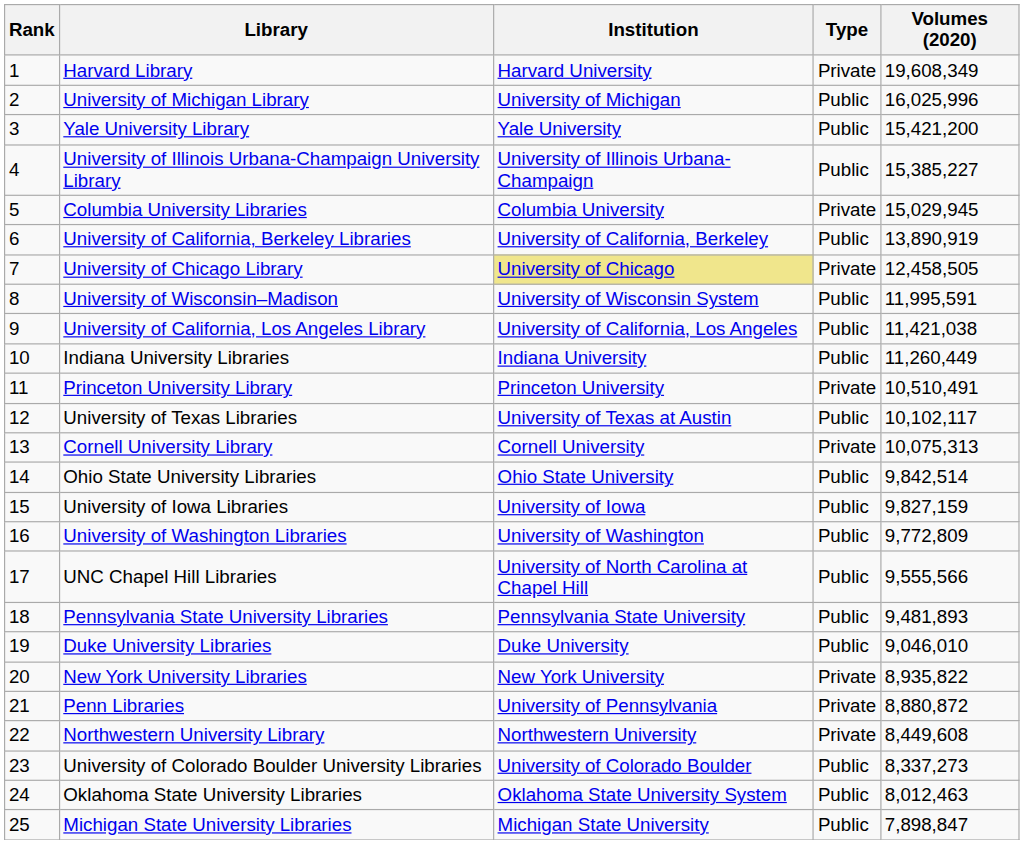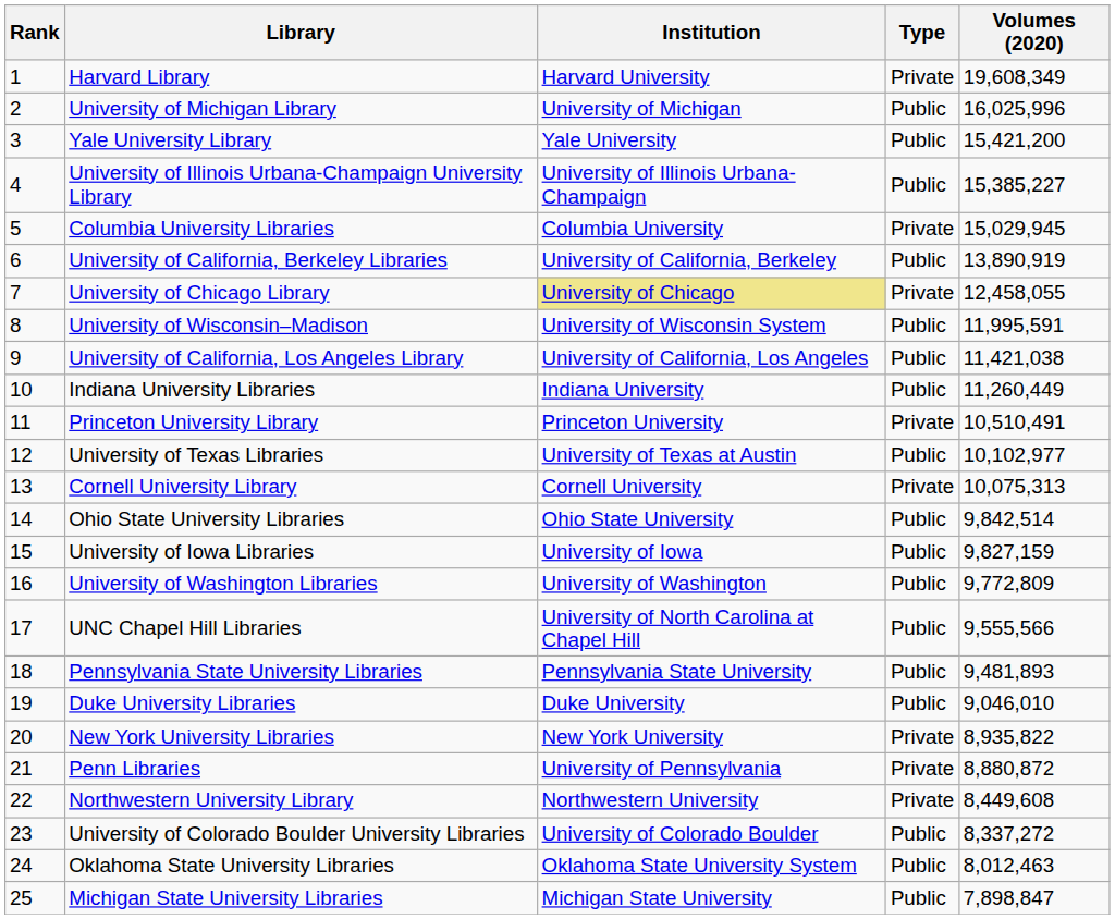 <table class="wikitable">
 <tr>
 <th>Rank</th>
 <th>Library</th>
 <th>Institution</th>
 <th>Type</th>
 <th>Volumes (2020)</th>
 </tr>
 <tr>
 <td>1</td>
 <td><a href='#'>Harvard Library</a></td>
 <td><a href='#'>Harvard University</a></td>
 <td>Private</td>
 <td>19,608,349</td>
 </tr>
 <tr>
 <td>2</td>
 <td><a href='#'>University of Michigan Library</a></td>
 <td><a href='#'>University of Michigan</a></td>
 <td>Public</td>
 <td>16,025,996</td>
 </tr>
 <tr>
 <td>3</td>
 <td><a href='#'>Yale University Library</a></td>
 <td><a href='#'>Yale University</a></td>
 <td>Public</td>
 <td>15,421,200</td>
 </tr>
 <tr>
 <td>4</td>
 <td><a href='#'>University of Illinois Urbana-Champaign University Library</a></td>
 <td><a href='#'>University of Illinois Urbana-Champaign</a></td>
 <td>Public</td>
 <td>15,385,227</td>
 </tr>
 <tr>
 <td>5</td>
 <td><a href='#'>Columbia University Libraries</a></td>
 <td><a href='#'>Columbia University</a></td>
 <td>Private</td>
 <td>15,029,945</td>
 </tr>
 <tr>
 <td>6</td>
 <td><a href='#'>University of California, Berkeley Libraries</a></td>
 <td><a href='#'>University of California, Berkeley</a></td>
 <td>Public</td>
 <td>13,890,919 </td>
 </tr>
 <tr>
 <td>7</td>
 <td><a href='#'>University of Chicago Library</a></td>
 <td style="background: khaki;"><a href='#'>University of Chicago</a></td>
 <td>Private</td>
-<td>12,458,505</td>
+<td>12,458,055</td>
 </tr>
 <tr>
 <td>8</td>
 <td><a href='#'>University of Wisconsin–Madison</a></td>
 <td><a href='#'>University of Wisconsin System</a></td>
 <td>Public</td>
 <td>11,995,591</td>
 </tr>
 <tr>
 <td>9</td>
 <td><a href='#'>University of California, Los Angeles Library</a></td>
 <td><a href='#'>University of California, Los Angeles</a></td>
 <td>Public</td>
 <td>11,421,038<br></td>
 </tr>
 <tr>
 <td>10</td>
 <td>Indiana University Libraries</td>
 <td><a href='#'>Indiana University</a></td>
 <td>Public</td>
 <td>11,260,449</td>
 </tr>
 <tr>
 <td>11</td>
 <td><a href='#'>Princeton University Library</a></td>
 <td><a href='#'>Princeton University</a></td>
 <td>Private</td>
 <td>10,510,491</td>
 </tr>
 <tr>
 <td>12</td>
 <td>University of Texas Libraries</td>
 <td><a href='#'>University of Texas at Austin</a></td>
 <td>Public</td>
-<td>10,102,117</td>
+<td>10,102,977</td>
 </tr>
 <tr>
 <td>13</td>
 <td><a href='#'>Cornell University Library</a></td>
 <td><a href='#'>Cornell University</a></td>
 <td>Private</td>
 <td>10,075,313</td>
 </tr>
 <tr>
 <td>14</td>
 <td>Ohio State University Libraries</td>
 <td><a href='#'>Ohio State University</a></td>
 <td>Public</td>
 <td>9,842,514</td>
 </tr>
 <tr>
 <td>15</td>
 <td>University of Iowa Libraries</td>
 <td><a href='#'>University of Iowa</a></td>
 <td>Public</td>
 <td>9,827,159</td>
 </tr>
 <tr>
 <td>16</td>
 <td><a href='#'>University of Washington Libraries</a></td>
 <td><a href='#'>University of Washington</a></td>
 <td>Public</td>
 <td>9,772,809</td>
 </tr>
 <tr>
 <td>17</td>
 <td>UNC Chapel Hill Libraries</td>
 <td><a href='#'>University of North Carolina at Chapel Hill</a></td>
 <td>Public</td>
 <td>9,555,566</td>
 </tr>
 <tr>
 <td>18</td>
 <td><a href='#'>Pennsylvania State University Libraries</a></td>
 <td><a href='#'>Pennsylvania State University</a></td>
 <td>Public</td>
 <td>9,481,893</td>
 </tr>
 <tr>
 <td>19</td>
 <td><a href='#'>Duke University Libraries</a></td>
 <td><a href='#'>Duke University</a></td>
 <td>Public</td>
 <td>9,046,010</td>
 </tr>
 <tr>
 <td>20</td>
 <td><a href='#'>New York University Libraries</a></td>
 <td><a href='#'>New York University</a></td>
 <td>Private</td>
 <td>8,935,822</td>
 </tr>
 <tr>
 <td>21</td>
 <td><a href='#'>Penn Libraries</a></td>
 <td><a href='#'>University of Pennsylvania</a></td>
 <td>Private</td>
 <td>8,880,872</td>
 </tr>
 <tr>
 <td>22</td>
 <td><a href='#'>Northwestern University Library</a></td>
 <td><a href='#'>Northwestern University</a></td>
 <td>Private</td>
 <td>8,449,608</td>
 </tr>
 <tr>
 <td>23</td>
 <td>University of Colorado Boulder University Libraries</td>
 <td><a href='#'>University of Colorado Boulder</a></td>
 <td>Public</td>
-<td>8,337,273</td>
+<td>8,337,272</td>
 </tr>
 <tr>
 <td>24</td>
 <td>Oklahoma State University Libraries</td>
 <td><a href='#'>Oklahoma State University System</a></td>
 <td>Public</td>
 <td>8,012,463</td>
 </tr>
 <tr>
 <td>25</td>
 <td><a href='#'>Michigan State University Libraries</a></td>
 <td><a href='#'>Michigan State University</a></td>
 <td>Public</td>
 <td>7,898,847</td>
 </tr>
 </table>
